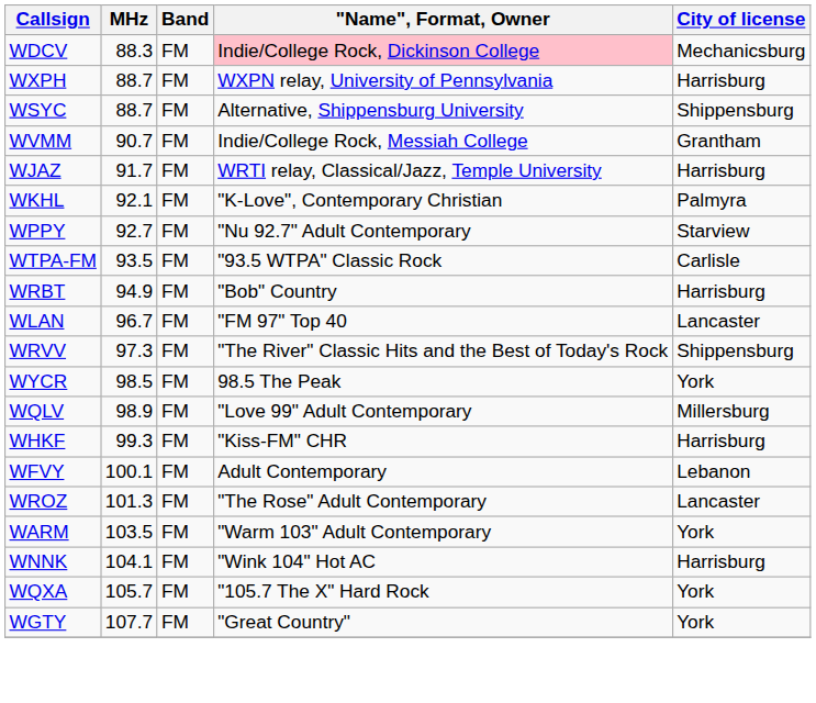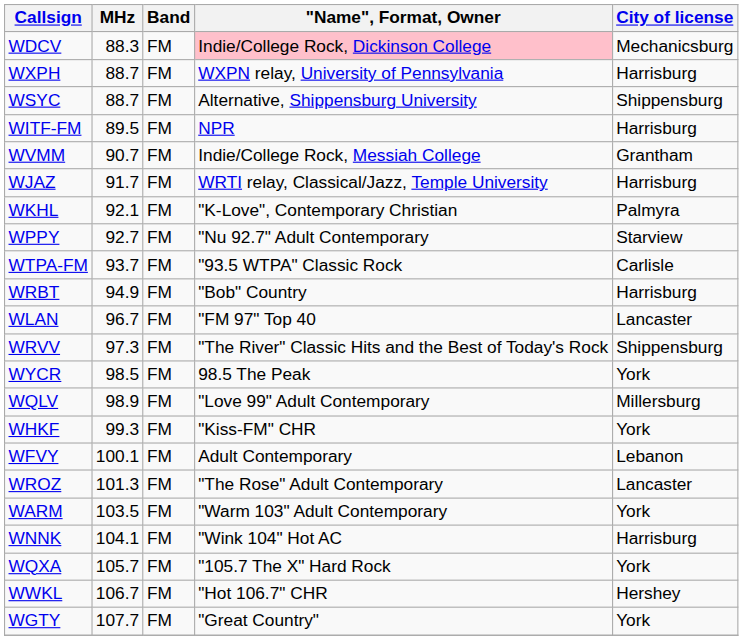 <table class=wikitable>
 <tr>
 <th><a href='#'>Callsign</a></th>
 <th>MHz</th>
 <th>Band</th>
 <th>"Name", Format, Owner</th>
 <th><a href='#'>City of license</a></th>
 </tr>
 <tr>
 <td><a href='#'>WDCV</a></td>
 <td align=right>88.3</td>
 <td>FM</td>
 <td style="background: pink;">Indie/College Rock, <a href='#'>Dickinson College</a></td>
 <td>Mechanicsburg</td>
 </tr>
 <tr>
 <td><a href='#'>WXPH</a></td>
 <td align=right>88.7</td>
 <td>FM</td>
 <td><a href='#'>WXPN</a> relay, <a href='#'>University of Pennsylvania</a></td>
 <td>Harrisburg</td>
 </tr>
 <tr>
 <td><a href='#'>WSYC</a></td>
 <td align=right>88.7</td>
 <td>FM</td>
 <td>Alternative, <a href='#'>Shippensburg University</a></td>
 <td>Shippensburg</td>
+</tr>
+<tr>
+<td><a href='#'>WITF-FM</a></td>
+<td align=right>89.5</td>
+<td>FM</td>
+<td><a href='#'>NPR</a></td>
+<td>Harrisburg</td>
 </tr>
 <tr>
 <td><a href='#'>WVMM</a></td>
 <td align=right>90.7</td>
 <td>FM</td>
 <td>Indie/College Rock, <a href='#'>Messiah College</a></td>
 <td>Grantham</td>
 </tr>
 <tr>
 <td><a href='#'>WJAZ</a></td>
 <td align=right>91.7</td>
 <td>FM</td>
 <td><a href='#'>WRTI</a> relay, Classical/Jazz, <a href='#'>Temple University</a></td>
 <td>Harrisburg</td>
 </tr>
 <tr>
 <td><a href='#'>WKHL</a></td>
 <td align=right>92.1</td>
 <td>FM</td>
 <td>"K-Love", Contemporary Christian</td>
 <td>Palmyra</td>
 </tr>
 <tr>
 <td><a href='#'>WPPY</a></td>
 <td align=right>92.7</td>
 <td>FM</td>
 <td>"Nu 92.7" Adult Contemporary</td>
 <td>Starview</td>
 </tr>
 <tr>
 <td><a href='#'>WTPA-FM</a></td>
-<td align=right>93.5</td>
+<td align=right>93.7</td>
 <td>FM</td>
 <td>"93.5 WTPA" Classic Rock</td>
 <td>Carlisle</td>
 </tr>
 <tr>
 <td><a href='#'>WRBT</a></td>
 <td align=right>94.9</td>
 <td>FM</td>
 <td>"Bob" Country</td>
 <td>Harrisburg</td>
 </tr>
 <tr>
 <td><a href='#'>WLAN</a></td>
 <td align=right>96.7</td>
 <td>FM</td>
 <td>"FM 97" Top 40</td>
 <td>Lancaster</td>
 </tr>
 <tr>
 <td><a href='#'>WRVV</a></td>
 <td align=right>97.3</td>
 <td>FM</td>
 <td>"The River" Classic Hits and the Best of Today's Rock</td>
 <td>Shippensburg</td>
 </tr>
 <tr>
 <td><a href='#'>WYCR</a></td>
 <td align=right>98.5</td>
 <td>FM</td>
 <td>98.5 The Peak</td>
 <td>York</td>
 </tr>
 <tr>
 <td><a href='#'>WQLV</a></td>
 <td align=right>98.9</td>
 <td>FM</td>
 <td>"Love 99" Adult Contemporary</td>
 <td>Millersburg</td>
 </tr>
 <tr>
 <td><a href='#'>WHKF</a></td>
 <td align=right>99.3</td>
 <td>FM</td>
 <td>"Kiss-FM" CHR</td>
-<td>Harrisburg</td>
+<td>York</td>
 </tr>
 <tr>
 <td><a href='#'>WFVY</a></td>
 <td align=right>100.1</td>
 <td>FM</td>
 <td>Adult Contemporary</td>
 <td>Lebanon</td>
 </tr>
 <tr>
 <td><a href='#'>WROZ</a></td>
 <td align=right>101.3</td>
 <td>FM</td>
 <td>"The Rose" Adult Contemporary</td>
 <td>Lancaster</td>
 </tr>
 <tr>
 <td><a href='#'>WARM</a></td>
 <td align=right>103.5</td>
 <td>FM</td>
 <td>"Warm 103" Adult Contemporary</td>
 <td>York</td>
 </tr>
 <tr>
 <td><a href='#'>WNNK</a></td>
 <td align=right>104.1</td>
 <td>FM</td>
 <td>"Wink 104" Hot AC</td>
 <td>Harrisburg</td>
 </tr>
 <tr>
 <td><a href='#'>WQXA</a></td>
 <td align=right>105.7</td>
 <td>FM</td>
 <td>"105.7 The X" Hard Rock</td>
 <td>York</td>
 </tr>
 <tr>
+<td><a href='#'>WWKL</a></td>
+<td align=right>106.7</td>
+<td>FM</td>
+<td>"Hot 106.7" CHR</td>
+<td>Hershey</td>
+</tr>
+<tr>
 <td><a href='#'>WGTY</a></td>
 <td align=right>107.7</td>
 <td>FM</td>
 <td>"Great Country"</td>
 <td>York</td>
 </tr>
 <tr>
 </tr>
 </table>
